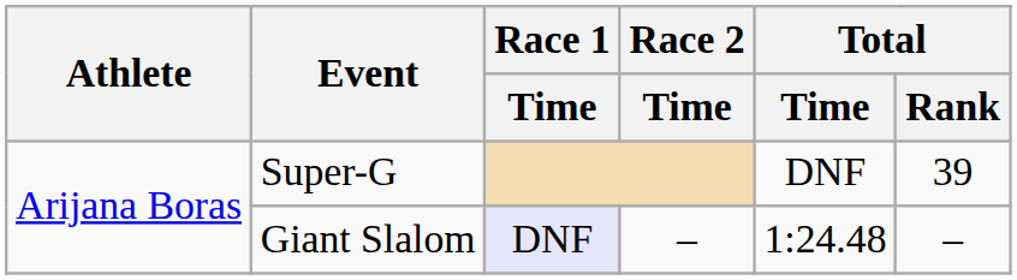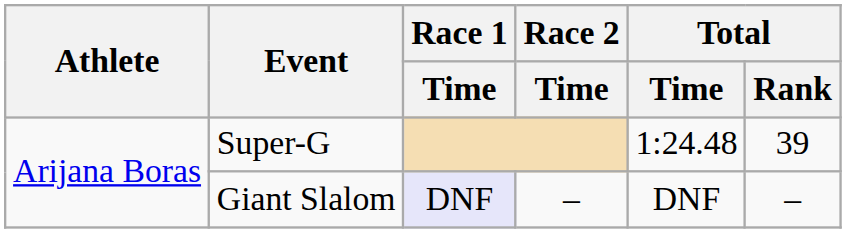 <table class="wikitable" style="font-size:90%">
 <tr>
 <th rowspan="2">Athlete</th>
 <th rowspan="2">Event</th>
 <th>Race 1</th>
 <th>Race 2</th>
 <th colspan="2">Total</th>
 </tr>
 <tr>
 <th>Time</th>
 <th>Time</th>
 <th>Time</th>
 <th>Rank</th>
 </tr>
 <tr>
 <td rowspan="2"><a href='#'>Arijana Boras</a></td>
 <td>Super-G</td>
 <td colspan="2" bgcolor="wheat"></td>
-<td align="center">DNF</td>
+<td align="center">1:24.48</td>
 <td align="center">39</td>
 </tr>
 <tr>
 <td>Giant Slalom</td>
 <td align="center" style="background: lavender;">DNF</td>
 <td align="center">–</td>
-<td align="center">1:24.48</td>
+<td align="center">DNF</td>
 <td align="center">–</td>
 </tr>
 </table>
